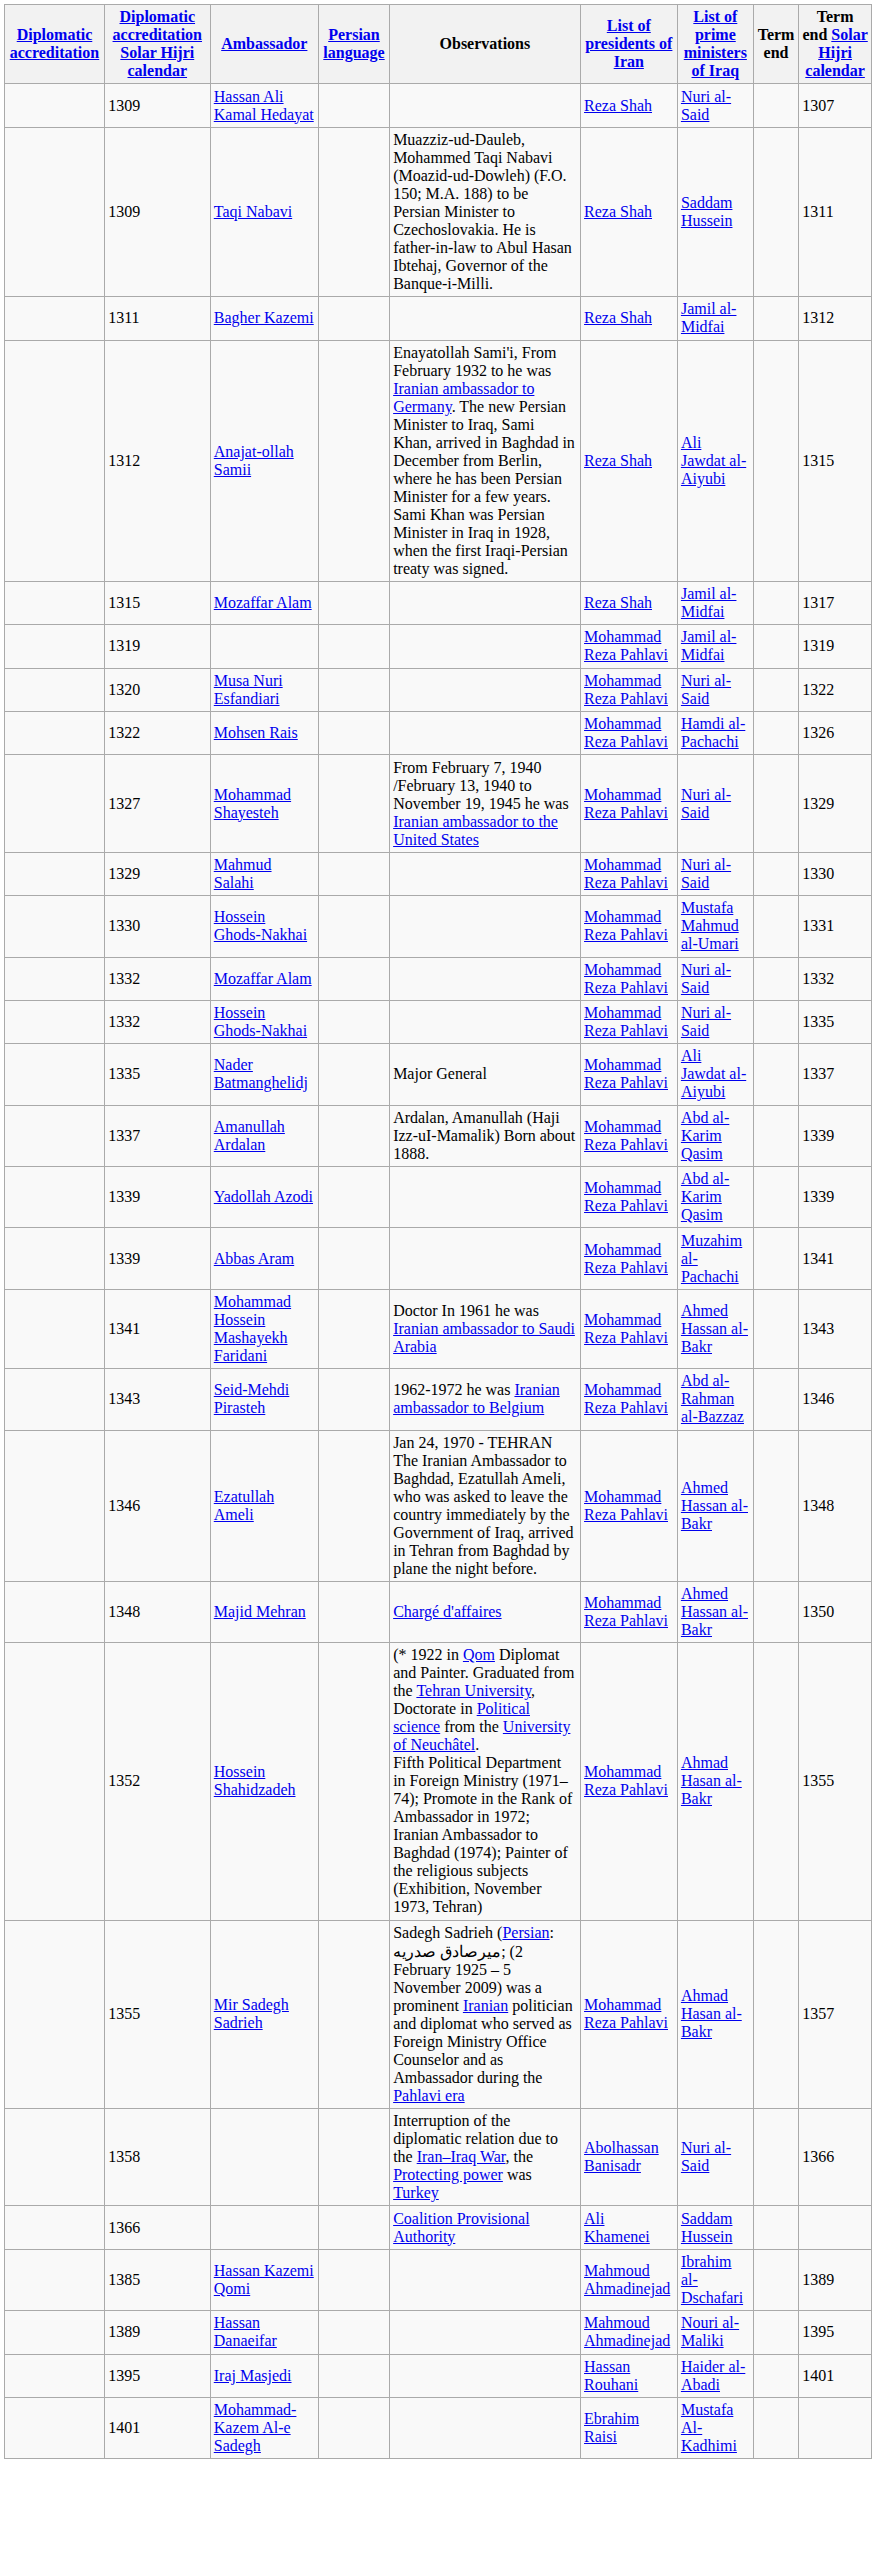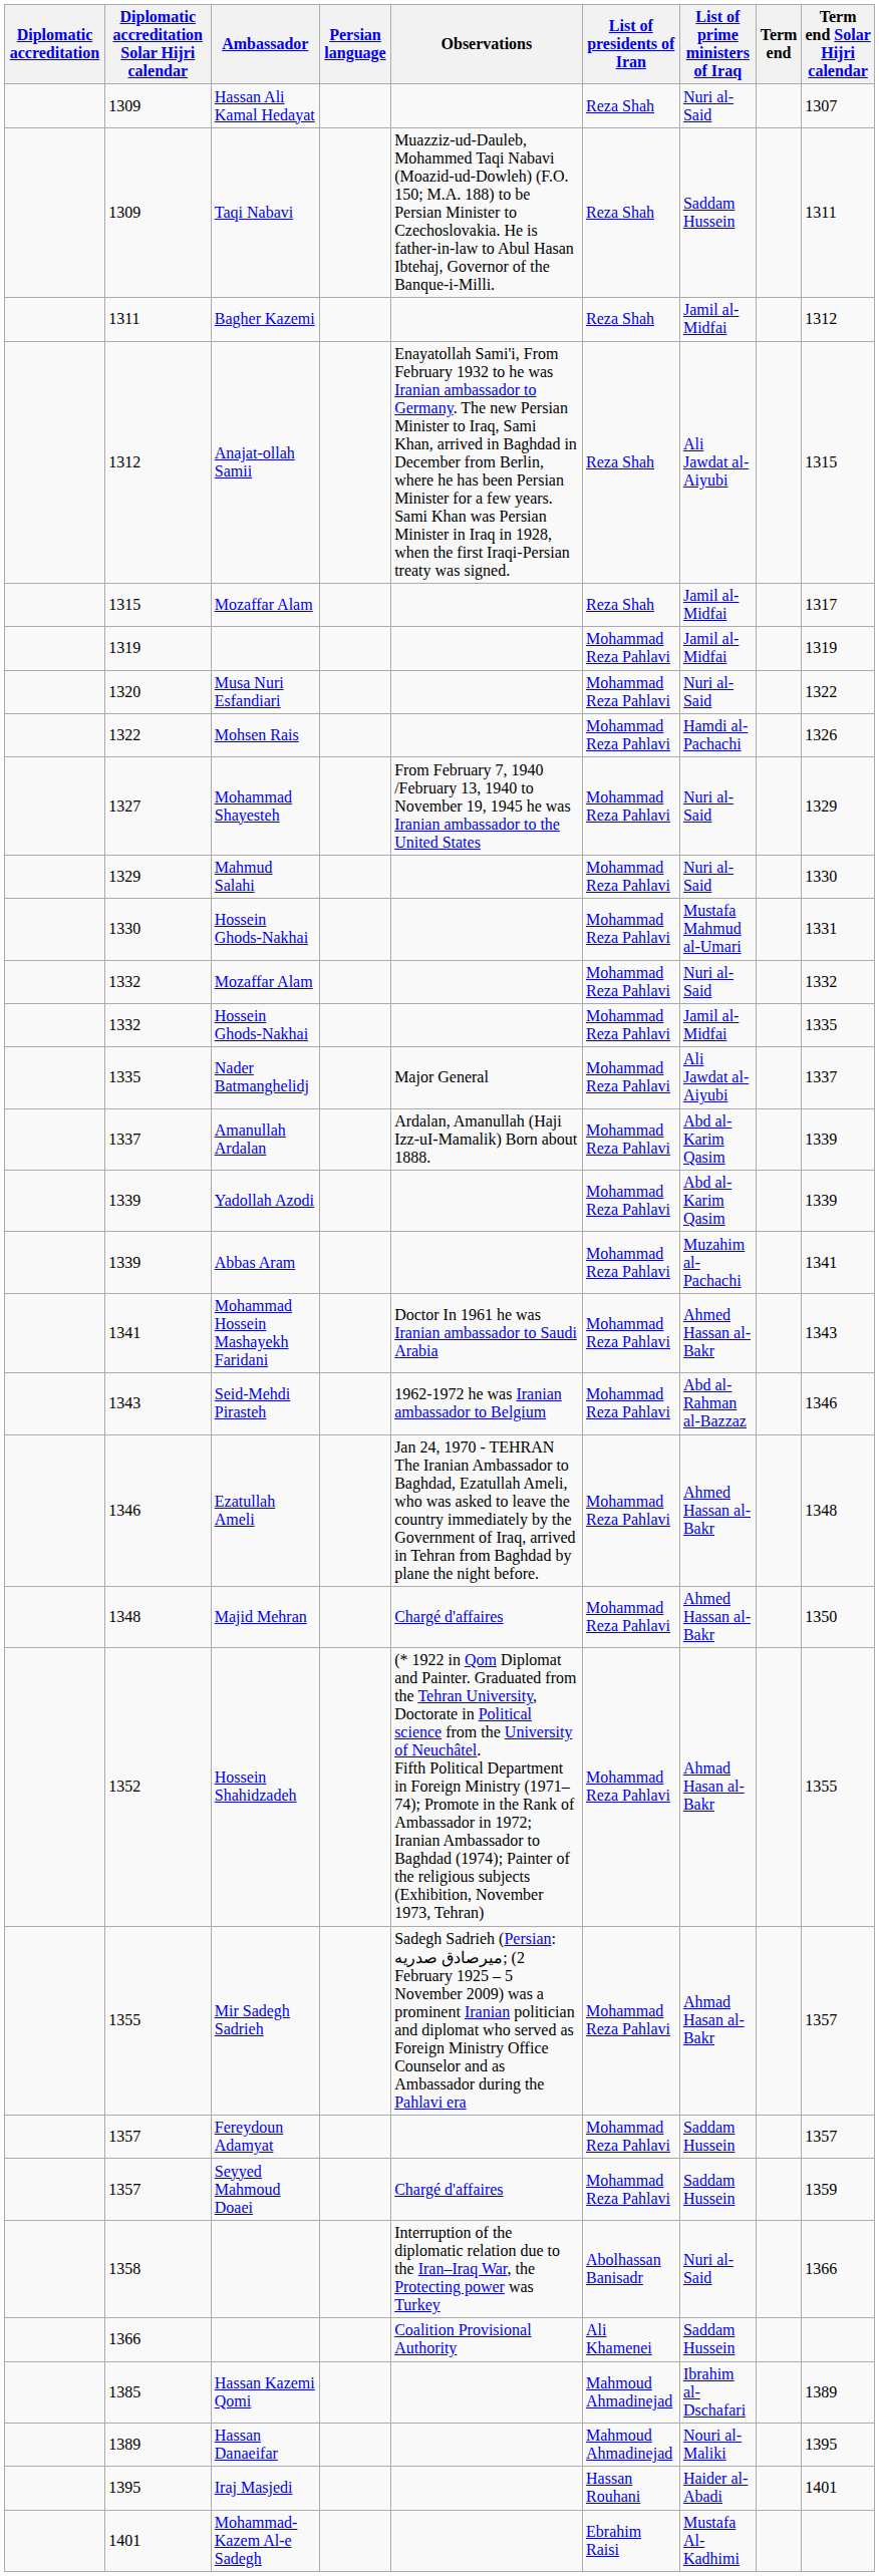 <table class="wikitable sortable">
 <tr>
 <th><a href='#'>Diplomatic accreditation</a></th>
 <th><a href='#'>Diplomatic accreditation</a> <a href='#'>Solar Hijri calendar</a></th>
 <th><a href='#'>Ambassador</a></th>
 <th><a href='#'>Persian language</a></th>
 <th>Observations</th>
 <th><a href='#'>List of presidents of Iran</a></th>
 <th><a href='#'>List of prime ministers of Iraq</a></th>
 <th>Term end</th>
 <th>Term end <a href='#'>Solar Hijri calendar</a></th>
 </tr>
 <tr>
 <td></td>
 <td>1309</td>
 <td><a href='#'>Hassan Ali Kamal Hedayat</a></td>
 <td></td>
 <td></td>
 <td><a href='#'>Reza Shah</a></td>
 <td><a href='#'>Nuri al-Said</a></td>
 <td></td>
 <td>1307</td>
 </tr>
 <tr>
 <td></td>
 <td>1309</td>
 <td><a href='#'>Taqi Nabavi</a></td>
 <td></td>
 <td>Muazziz-ud-Dauleb, Mohammed Taqi Nabavi (Moazid-ud-Dowleh) (F.O. 150; M.A. 188) to be Persian Minister to Czechoslovakia. He is father-in-law to Abul Hasan Ibtehaj, Governor of the Banque-i-Milli.</td>
 <td><a href='#'>Reza Shah</a></td>
 <td><a href='#'>Saddam Hussein</a></td>
 <td></td>
 <td>1311</td>
 </tr>
 <tr>
 <td></td>
 <td>1311</td>
 <td><a href='#'>Bagher Kazemi</a></td>
 <td></td>
 <td></td>
 <td><a href='#'>Reza Shah</a></td>
 <td><a href='#'>Jamil al-Midfai</a></td>
 <td></td>
 <td>1312</td>
 </tr>
 <tr>
 <td></td>
 <td>1312</td>
 <td><a href='#'>Anajat-ollah Samii</a></td>
 <td></td>
 <td>Enayatollah Sami'i, From February 1932 to  he was <a href='#'>Iranian ambassador to Germany</a>. The new Persian Minister to Iraq, Sami Khan, arrived in Baghdad in December from Berlin, where he has been Persian Minister for a few years. Sami Khan was Persian Minister in Iraq in 1928, when the first Iraqi-Persian treaty was signed.</td>
 <td><a href='#'>Reza Shah</a></td>
 <td><a href='#'>Ali Jawdat al-Aiyubi</a></td>
 <td></td>
 <td>1315</td>
 </tr>
 <tr>
 <td></td>
 <td>1315</td>
 <td><a href='#'>Mozaffar Alam</a></td>
 <td></td>
 <td></td>
 <td><a href='#'>Reza Shah</a></td>
 <td><a href='#'>Jamil al-Midfai</a></td>
 <td></td>
 <td>1317</td>
 </tr>
 <tr>
 <td></td>
 <td>1319</td>
 <td></td>
 <td></td>
 <td></td>
 <td><a href='#'>Mohammad Reza Pahlavi</a></td>
 <td><a href='#'>Jamil al-Midfai</a></td>
 <td></td>
 <td>1319</td>
 </tr>
 <tr>
 <td></td>
 <td>1320</td>
 <td><a href='#'>Musa Nuri Esfandiari</a></td>
 <td></td>
 <td></td>
 <td><a href='#'>Mohammad Reza Pahlavi</a></td>
 <td><a href='#'>Nuri al-Said</a></td>
 <td></td>
 <td>1322</td>
 </tr>
 <tr>
 <td></td>
 <td>1322</td>
 <td><a href='#'>Mohsen Rais</a></td>
 <td></td>
 <td></td>
 <td><a href='#'>Mohammad Reza Pahlavi</a></td>
 <td><a href='#'>Hamdi al-Pachachi</a></td>
 <td></td>
 <td>1326</td>
 </tr>
 <tr>
 <td></td>
 <td>1327</td>
 <td><a href='#'>Mohammad Shayesteh</a></td>
 <td></td>
 <td>From February 7, 1940 /February 13, 1940 to November 19, 1945 he was <a href='#'>Iranian ambassador to the United States</a></td>
 <td><a href='#'>Mohammad Reza Pahlavi</a></td>
 <td><a href='#'>Nuri al-Said</a></td>
 <td></td>
 <td>1329</td>
 </tr>
 <tr>
 <td></td>
 <td>1329</td>
 <td><a href='#'>Mahmud Salahi</a></td>
 <td></td>
 <td></td>
 <td><a href='#'>Mohammad Reza Pahlavi</a></td>
 <td><a href='#'>Nuri al-Said</a></td>
 <td></td>
 <td>1330</td>
 </tr>
 <tr>
 <td></td>
 <td>1330</td>
 <td><a href='#'>Hossein Ghods-Nakhai</a></td>
 <td></td>
 <td></td>
 <td><a href='#'>Mohammad Reza Pahlavi</a></td>
 <td><a href='#'>Mustafa Mahmud al-Umari</a></td>
 <td></td>
 <td>1331</td>
 </tr>
 <tr>
 <td></td>
 <td>1332</td>
 <td><a href='#'>Mozaffar Alam</a></td>
 <td></td>
 <td></td>
 <td><a href='#'>Mohammad Reza Pahlavi</a></td>
 <td><a href='#'>Nuri al-Said</a></td>
 <td></td>
 <td>1332</td>
 </tr>
 <tr>
 <td></td>
 <td>1332</td>
 <td><a href='#'>Hossein Ghods-Nakhai</a></td>
 <td></td>
 <td></td>
 <td><a href='#'>Mohammad Reza Pahlavi</a></td>
-<td><a href='#'>Nuri al-Said</a></td>
+<td><a href='#'>Jamil al-Midfai</a></td>
 <td></td>
 <td>1335</td>
 </tr>
 <tr>
 <td></td>
 <td>1335</td>
 <td><a href='#'>Nader Batmanghelidj</a></td>
 <td></td>
 <td>Major General</td>
 <td><a href='#'>Mohammad Reza Pahlavi</a></td>
 <td><a href='#'>Ali Jawdat al-Aiyubi</a></td>
 <td></td>
 <td>1337</td>
 </tr>
 <tr>
 <td></td>
 <td>1337</td>
 <td><a href='#'>Amanullah Ardalan</a></td>
 <td></td>
 <td>Ardalan, Amanullah (Haji Izz-uI-Mamalik) Born about 1888. </td>
 <td><a href='#'>Mohammad Reza Pahlavi</a></td>
 <td><a href='#'>Abd al-Karim Qasim </a></td>
 <td></td>
 <td>1339</td>
 </tr>
 <tr>
 <td></td>
 <td>1339</td>
 <td><a href='#'>Yadollah Azodi</a></td>
 <td></td>
 <td></td>
 <td><a href='#'>Mohammad Reza Pahlavi</a></td>
 <td><a href='#'>Abd al-Karim Qasim </a></td>
 <td></td>
 <td>1339</td>
 </tr>
 <tr>
 <td></td>
 <td>1339</td>
 <td><a href='#'>Abbas Aram</a></td>
 <td></td>
 <td></td>
 <td><a href='#'>Mohammad Reza Pahlavi</a></td>
 <td><a href='#'>Muzahim al-Pachachi</a></td>
 <td></td>
 <td>1341</td>
 </tr>
 <tr>
 <td></td>
 <td>1341</td>
 <td><a href='#'>Mohammad Hossein Mashayekh Faridani</a></td>
 <td></td>
 <td>Doctor In 1961 he was <a href='#'>Iranian ambassador to Saudi Arabia</a></td>
 <td><a href='#'>Mohammad Reza Pahlavi</a></td>
 <td><a href='#'>Ahmed Hassan al-Bakr</a></td>
 <td></td>
 <td>1343</td>
 </tr>
 <tr>
 <td></td>
 <td>1343</td>
 <td><a href='#'>Seid-Mehdi Pirasteh</a></td>
 <td></td>
 <td>1962-1972 he was <a href='#'>Iranian ambassador to Belgium</a></td>
 <td><a href='#'>Mohammad Reza Pahlavi</a></td>
 <td><a href='#'>Abd al-Rahman al-Bazzaz</a></td>
 <td></td>
 <td>1346</td>
 </tr>
 <tr>
 <td></td>
 <td>1346</td>
 <td><a href='#'>Ezatullah Ameli</a></td>
 <td></td>
 <td>Jan 24, 1970 - TEHRAN The Iranian Ambassador to Baghdad, Ezatullah Ameli, who was asked to leave the country immediately by the Government of Iraq, arrived in Tehran from Baghdad by plane the night before.</td>
 <td><a href='#'>Mohammad Reza Pahlavi</a></td>
 <td><a href='#'>Ahmed Hassan al-Bakr</a></td>
 <td></td>
 <td>1348</td>
 </tr>
 <tr>
 <td></td>
 <td>1348</td>
 <td><a href='#'>Majid Mehran</a></td>
 <td></td>
 <td><a href='#'>Chargé d'affaires</a></td>
 <td><a href='#'>Mohammad Reza Pahlavi</a></td>
 <td><a href='#'>Ahmed Hassan al-Bakr</a></td>
 <td></td>
 <td>1350</td>
 </tr>
 <tr>
 <td></td>
 <td>1352</td>
 <td><a href='#'>Hossein Shahidzadeh</a></td>
 <td></td>
 <td>(* 1922 in <a href='#'>Qom</a> Diplomat and Painter. Graduated from the <a href='#'>Tehran University</a>, Doctorate in <a href='#'>Political science</a> from the <a href='#'>University of Neuchâtel</a>.<br>Fifth Political Department in Foreign Ministry (1971–74); Promote in the Rank of Ambassador in 1972; Iranian Ambassador to Baghdad (1974); Painter of the religious subjects (Exhibition, November 1973, Tehran)</td>
 <td><a href='#'>Mohammad Reza Pahlavi</a></td>
 <td><a href='#'>Ahmad Hasan al-Bakr</a></td>
 <td></td>
 <td>1355</td>
 </tr>
 <tr>
 <td></td>
 <td>1355</td>
 <td><a href='#'>Mir Sadegh Sadrieh</a></td>
 <td></td>
 <td>Sadegh Sadrieh (<a href='#'>Persian</a>: میرصادق صدریه; (2 February 1925 – 5 November 2009) was a prominent <a href='#'>Iranian</a> politician and diplomat who served as Foreign Ministry Office Counselor and as Ambassador during the <a href='#'>Pahlavi era</a></td>
 <td><a href='#'>Mohammad Reza Pahlavi</a></td>
 <td><a href='#'>Ahmad Hasan al-Bakr</a></td>
 <td></td>
 <td>1357</td>
 </tr>
 <tr>
 <td></td>
+<td>1357</td>
+<td><a href='#'>Fereydoun Adamyat </a></td>
+<td></td>
+<td></td>
+<td><a href='#'>Mohammad Reza Pahlavi</a></td>
+<td><a href='#'>Saddam Hussein</a></td>
+<td></td>
+<td>1357</td>
+</tr>
+<tr>
+<td></td>
+<td>1357</td>
+<td><a href='#'>Seyyed Mahmoud Doaei</a></td>
+<td></td>
+<td><a href='#'>Chargé d'affaires</a></td>
+<td><a href='#'>Mohammad Reza Pahlavi</a></td>
+<td><a href='#'>Saddam Hussein</a></td>
+<td></td>
+<td>1359</td>
+</tr>
+<tr>
+<td></td>
 <td>1358</td>
 <td></td>
 <td></td>
 <td>Interruption of the diplomatic relation due to the <a href='#'>Iran–Iraq War</a>, the <a href='#'>Protecting power</a> was <a href='#'>Turkey</a></td>
 <td><a href='#'>Abolhassan Banisadr</a></td>
 <td><a href='#'>Nuri al-Said</a></td>
 <td></td>
 <td>1366</td>
 </tr>
 <tr>
 <td></td>
 <td>1366</td>
 <td></td>
 <td></td>
 <td><a href='#'>Coalition Provisional Authority</a></td>
 <td><a href='#'>Ali Khamenei</a></td>
 <td><a href='#'>Saddam Hussein</a></td>
 <td></td>
 <td></td>
 </tr>
 <tr>
 <td></td>
 <td>1385</td>
 <td><a href='#'>Hassan Kazemi Qomi</a></td>
 <td></td>
 <td></td>
 <td><a href='#'>Mahmoud Ahmadinejad</a></td>
 <td><a href='#'>Ibrahim al-Dschafari</a></td>
 <td></td>
 <td>1389</td>
 </tr>
 <tr>
 <td></td>
 <td>1389</td>
 <td><a href='#'>Hassan Danaeifar</a></td>
 <td></td>
 <td></td>
 <td><a href='#'>Mahmoud Ahmadinejad</a></td>
 <td><a href='#'>Nouri al-Maliki</a></td>
 <td></td>
 <td>1395</td>
 </tr>
 <tr>
 <td></td>
 <td>1395</td>
 <td><a href='#'>Iraj Masjedi</a></td>
 <td></td>
 <td></td>
 <td><a href='#'>Hassan Rouhani</a></td>
 <td><a href='#'>Haider al-Abadi</a></td>
 <td></td>
 <td>1401</td>
 </tr>
 <tr>
 <td></td>
 <td>1401</td>
 <td><a href='#'>Mohammad-Kazem Al-e Sadegh</a></td>
 <td></td>
 <td></td>
 <td><a href='#'>Ebrahim Raisi</a></td>
 <td><a href='#'>Mustafa Al-Kadhimi</a></td>
 <td></td>
 <td></td>
 </tr>
 </table>
